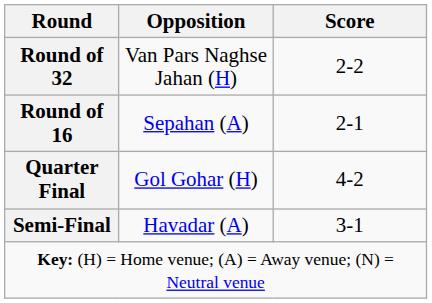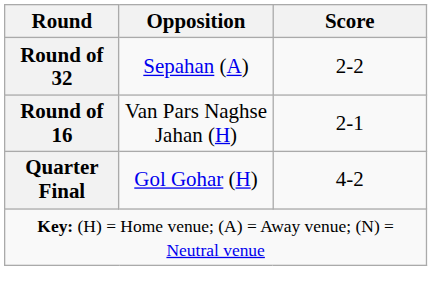 <table class="wikitable plainrowheaders" style="text-align:center;margin:0">
 <tr>
 <th scope="col" style="width:80px">Round</th>
 <th scope="col" style="width:110px">Opposition</th>
 <th scope="col" style="width:110px">Score</th>
 </tr>
 <tr>
 <th scope=row style="text-align:center">Round of 32</th>
-<td>Van Pars Naghse Jahan (<a href='#'>H</a>)</td>
+<td><a href='#'>Sepahan</a> (<a href='#'>A</a>)</td>
 <td>2-2  </td>
 </tr>
 <tr>
 <th scope=row style="text-align:center">Round of 16</th>
-<td><a href='#'>Sepahan</a> (<a href='#'>A</a>)</td>
+<td>Van Pars Naghse Jahan (<a href='#'>H</a>)</td>
 <td>2-1</td>
 </tr>
 <tr>
 <th scope=row style="text-align:center">Quarter Final</th>
 <td><a href='#'>Gol Gohar</a> (<a href='#'>H</a>)</td>
 <td>4-2 </td>
 </tr>
 <tr>
-<th scope=row style="text-align:center">Semi-Final</th>
-<td><a href='#'>Havadar</a> (<a href='#'>A</a>)</td>
-<td>3-1</td>
-</tr>
-<tr>
 <td colspan="3"><small><strong>Key:</strong> (H) = Home venue; (A) = Away venue; (N) = <a href='#'>Neutral venue</a></small></td>
 </tr>
 </table>
